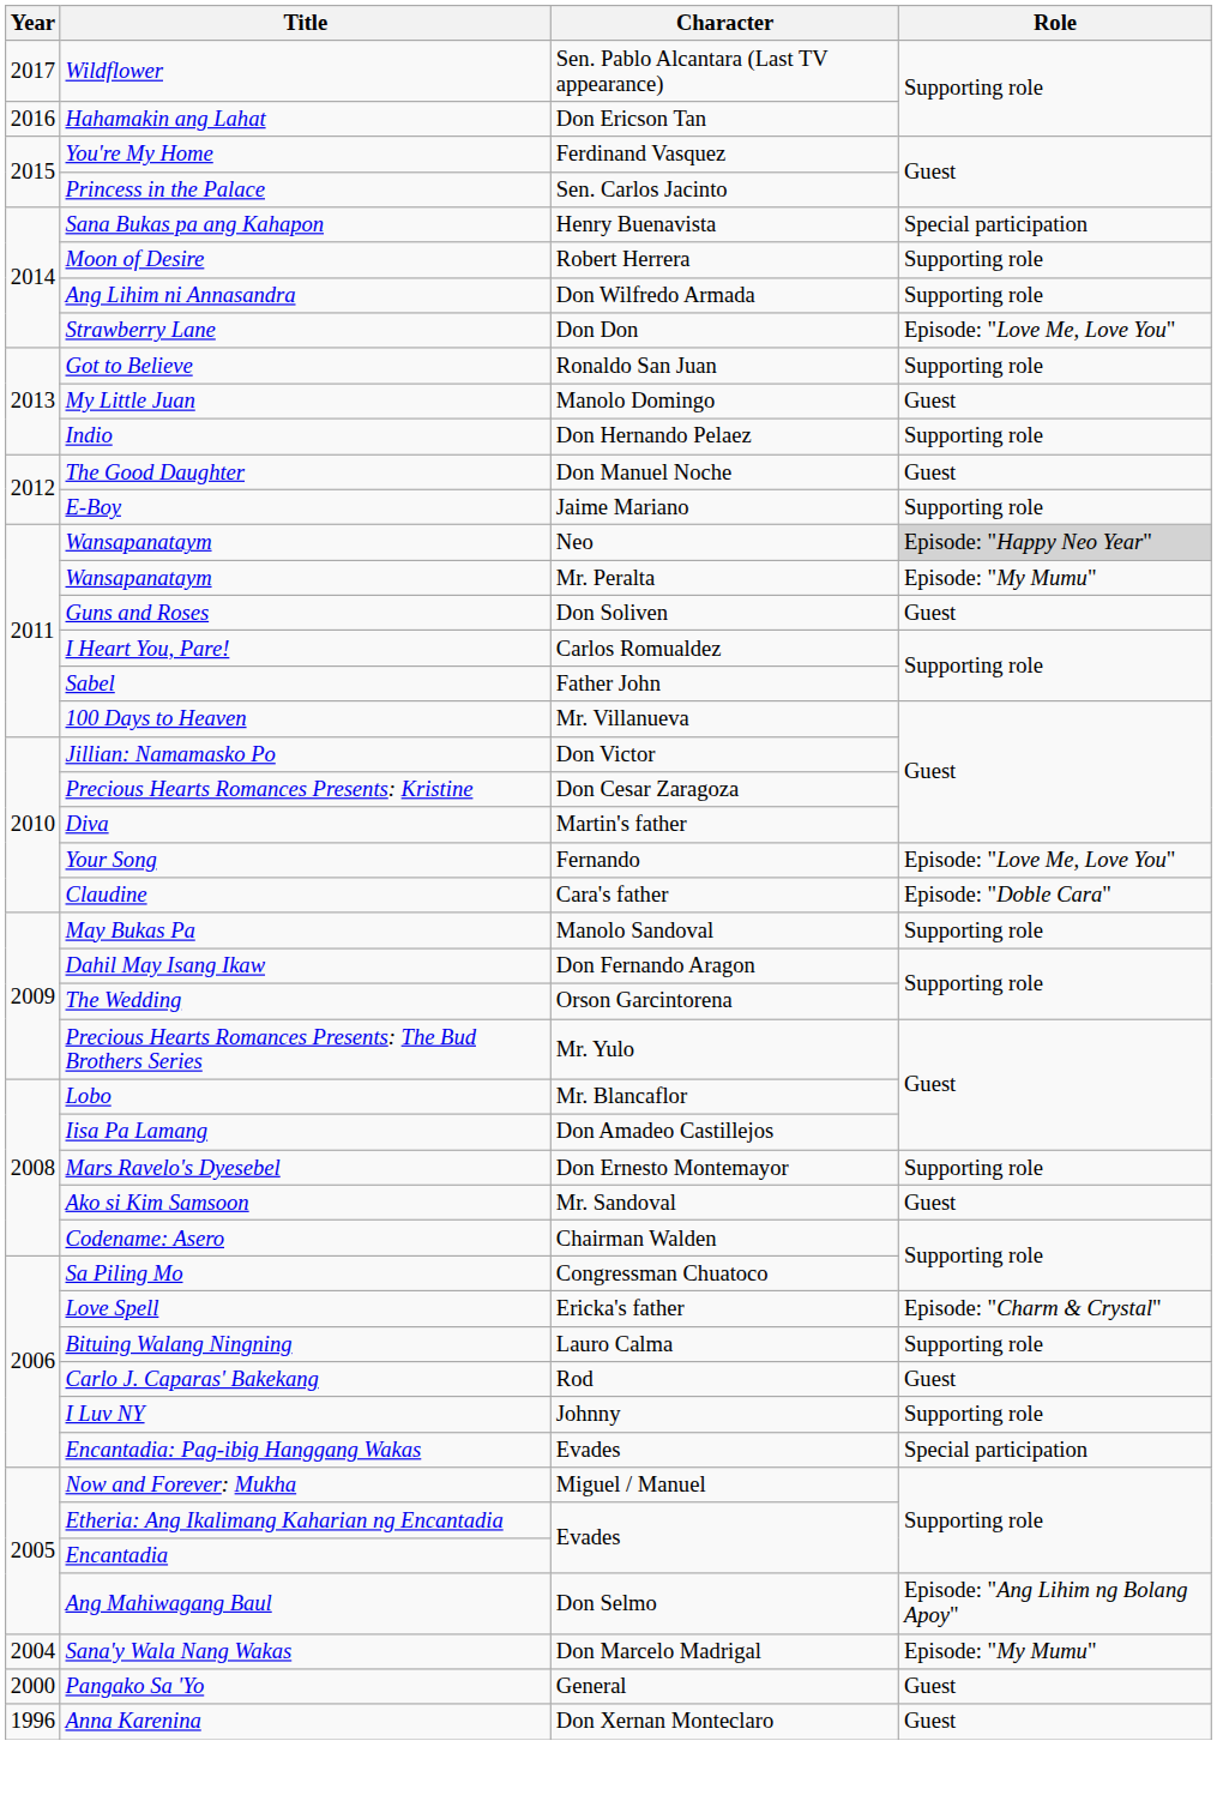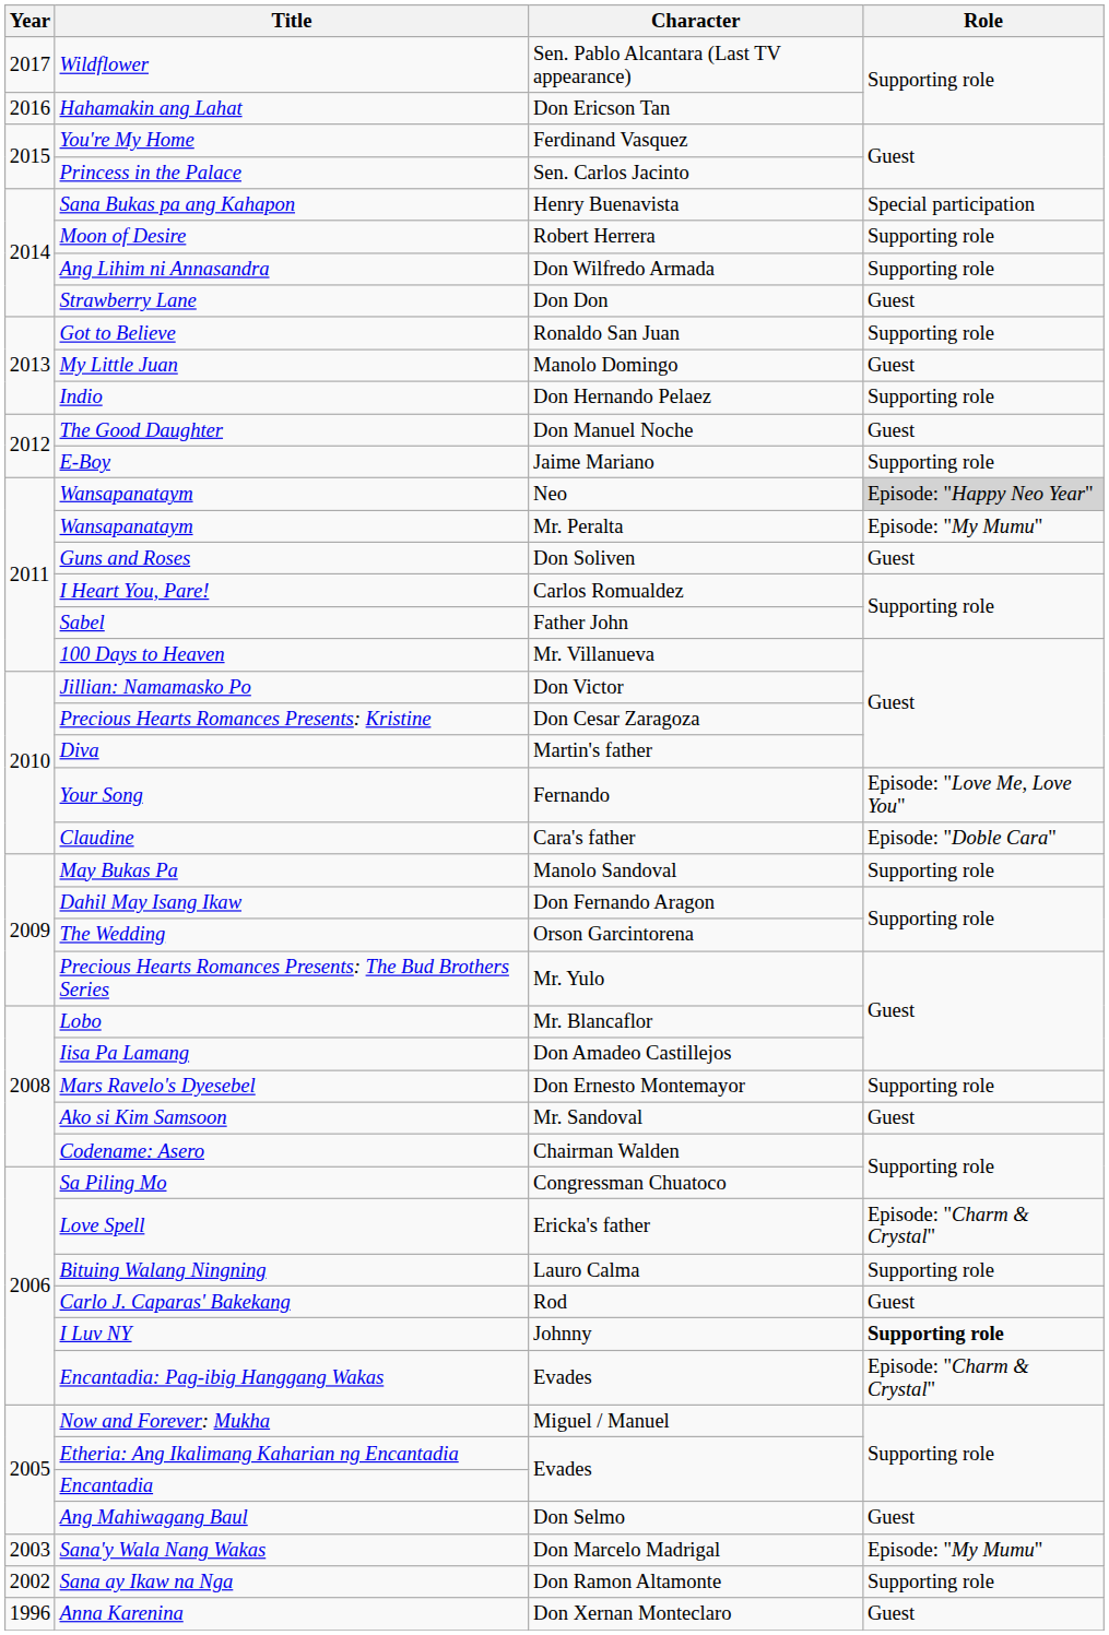 <table class="wikitable">
 <tr>
 <th>Year</th>
 <th>Title</th>
 <th>Character</th>
 <th>Role</th>
 </tr>
 <tr>
 <td>2017</td>
 <td><em><a href='#'>Wildflower</a></em></td>
 <td>Sen. Pablo Alcantara (Last TV appearance)</td>
 <td rowspan="2">Supporting role</td>
 </tr>
 <tr>
 <td>2016</td>
 <td><em><a href='#'>Hahamakin ang Lahat</a></em></td>
 <td>Don Ericson Tan</td>
 </tr>
 <tr>
 <td rowspan="2">2015</td>
 <td><em><a href='#'>You're My Home</a></em></td>
 <td>Ferdinand Vasquez</td>
 <td rowspan="2">Guest</td>
 </tr>
 <tr>
 <td><em><a href='#'>Princess in the Palace</a></em></td>
 <td>Sen. Carlos Jacinto</td>
 </tr>
 <tr>
 <td rowspan="4">2014</td>
 <td><em><a href='#'>Sana Bukas pa ang Kahapon</a></em></td>
 <td>Henry Buenavista</td>
 <td>Special participation</td>
 </tr>
 <tr>
 <td><em><a href='#'>Moon of Desire</a></em></td>
 <td>Robert Herrera</td>
 <td>Supporting role</td>
 </tr>
 <tr>
 <td><em><a href='#'>Ang Lihim ni Annasandra</a></em></td>
 <td>Don Wilfredo Armada</td>
 <td>Supporting role</td>
 </tr>
 <tr>
 <td><em><a href='#'>Strawberry Lane</a></em></td>
 <td>Don Don</td>
-<td>Episode: "<em>Love Me, Love You</em>"</td>
+<td>Guest</td>
 </tr>
 <tr>
 <td rowspan=3>2013</td>
 <td><em><a href='#'>Got to Believe</a></em></td>
 <td>Ronaldo San Juan</td>
 <td>Supporting role</td>
 </tr>
 <tr>
 <td><em><a href='#'>My Little Juan</a></em></td>
 <td>Manolo Domingo</td>
 <td>Guest</td>
 </tr>
 <tr>
 <td><em><a href='#'>Indio</a></em></td>
 <td>Don Hernando Pelaez</td>
 <td>Supporting role</td>
 </tr>
 <tr>
 <td rowspan=2>2012</td>
 <td><em><a href='#'>The Good Daughter</a></em></td>
 <td>Don Manuel Noche</td>
 <td>Guest</td>
 </tr>
 <tr>
 <td><em><a href='#'>E-Boy</a></em></td>
 <td>Jaime Mariano</td>
 <td>Supporting role</td>
 </tr>
 <tr>
 <td rowspan=6>2011</td>
 <td><em><a href='#'>Wansapanataym</a></em></td>
 <td>Neo</td>
 <td style="background: lightgrey;">Episode: "<em>Happy Neo Year</em>"</td>
 </tr>
 <tr>
 <td><em><a href='#'>Wansapanataym</a></em></td>
 <td>Mr. Peralta</td>
 <td>Episode: "<em>My Mumu</em>"</td>
 </tr>
 <tr>
 <td><em><a href='#'>Guns and Roses</a></em></td>
 <td>Don Soliven</td>
 <td>Guest</td>
 </tr>
 <tr>
 <td><em><a href='#'>I Heart You, Pare!</a></em></td>
 <td>Carlos Romualdez</td>
 <td rowspan="2">Supporting role</td>
 </tr>
 <tr>
 <td><em><a href='#'>Sabel</a></em></td>
 <td>Father John</td>
 </tr>
 <tr>
 <td><em><a href='#'>100 Days to Heaven</a></em></td>
 <td>Mr. Villanueva</td>
 <td rowspan="4">Guest</td>
 </tr>
 <tr>
 <td rowspan=5>2010</td>
 <td><em><a href='#'>Jillian: Namamasko Po</a></em></td>
 <td>Don Victor</td>
 </tr>
 <tr>
 <td><em><a href='#'>Precious Hearts Romances Presents</a>: <a href='#'>Kristine</a></em></td>
 <td>Don Cesar Zaragoza</td>
 </tr>
 <tr>
 <td><em><a href='#'>Diva</a></em></td>
 <td>Martin's father</td>
 </tr>
 <tr>
 <td><em><a href='#'>Your Song</a></em></td>
 <td>Fernando</td>
 <td>Episode: "<em>Love Me, Love You</em>"</td>
 </tr>
 <tr>
 <td><em><a href='#'>Claudine</a></em></td>
 <td>Cara's father</td>
 <td>Episode: "<em>Doble Cara</em>"</td>
 </tr>
 <tr>
 <td rowspan="4">2009</td>
 <td><em><a href='#'>May Bukas Pa</a></em></td>
 <td>Manolo Sandoval</td>
 <td>Supporting role</td>
 </tr>
 <tr>
 <td><em><a href='#'>Dahil May Isang Ikaw</a></em></td>
 <td>Don Fernando Aragon</td>
 <td rowspan="2">Supporting role</td>
 </tr>
 <tr>
 <td><em><a href='#'>The Wedding</a></em></td>
 <td>Orson Garcintorena</td>
 </tr>
 <tr>
 <td><em><a href='#'>Precious Hearts Romances Presents</a>: <a href='#'>The Bud Brothers Series</a></em></td>
 <td>Mr. Yulo</td>
 <td rowspan="3">Guest</td>
 </tr>
 <tr>
 <td rowspan=5>2008</td>
 <td><em><a href='#'>Lobo</a></em></td>
 <td>Mr. Blancaflor</td>
 </tr>
 <tr>
 <td><em><a href='#'>Iisa Pa Lamang</a></em></td>
 <td>Don Amadeo Castillejos</td>
 </tr>
 <tr>
 <td><em><a href='#'>Mars Ravelo's Dyesebel</a></em></td>
 <td>Don Ernesto Montemayor</td>
 <td>Supporting role</td>
 </tr>
 <tr>
 <td><em><a href='#'>Ako si Kim Samsoon</a></em></td>
 <td>Mr. Sandoval</td>
 <td>Guest</td>
 </tr>
 <tr>
 <td><em><a href='#'>Codename: Asero</a></em></td>
 <td>Chairman Walden</td>
 <td rowspan="2">Supporting role</td>
 </tr>
 <tr>
 <td rowspan="6">2006</td>
 <td><em><a href='#'>Sa Piling Mo</a></em></td>
 <td>Congressman Chuatoco</td>
 </tr>
 <tr>
 <td><em><a href='#'>Love Spell</a></em></td>
 <td>Ericka's father</td>
 <td>Episode: "<em>Charm & Crystal</em>"</td>
 </tr>
 <tr>
 <td><em><a href='#'>Bituing Walang Ningning</a></em></td>
 <td>Lauro Calma</td>
 <td>Supporting role</td>
 </tr>
 <tr>
 <td><em><a href='#'>Carlo J. Caparas' Bakekang</a></em></td>
 <td>Rod</td>
 <td>Guest</td>
 </tr>
 <tr>
 <td><em><a href='#'>I Luv NY</a></em></td>
 <td>Johnny</td>
-<td>Supporting role</td>
+<td><strong>Supporting role</strong></td>
 </tr>
 <tr>
 <td><em><a href='#'>Encantadia: Pag-ibig Hanggang Wakas</a></em></td>
 <td>Evades</td>
-<td>Special participation</td>
+<td>Episode: "<em>Charm & Crystal</em>"</td>
 </tr>
 <tr>
 <td rowspan="4">2005</td>
 <td><em><a href='#'>Now and Forever</a>: <a href='#'>Mukha</a></em></td>
 <td>Miguel / Manuel</td>
 <td rowspan="3">Supporting role</td>
 </tr>
 <tr>
 <td><em><a href='#'>Etheria: Ang Ikalimang Kaharian ng Encantadia</a></em></td>
 <td rowspan="2">Evades</td>
 </tr>
 <tr>
 <td><em><a href='#'>Encantadia</a></em></td>
 </tr>
 <tr>
 <td><em><a href='#'>Ang Mahiwagang Baul</a></em></td>
 <td>Don Selmo</td>
-<td>Episode: "<em>Ang Lihim ng Bolang Apoy</em>"</td>
+<td>Guest</td>
 </tr>
 <tr>
-<td>2004</td>
+<td>2003</td>
 <td><em><a href='#'>Sana'y Wala Nang Wakas</a></em></td>
 <td>Don Marcelo Madrigal</td>
 <td>Episode: "<em>My Mumu</em>"</td>
 </tr>
 <tr>
-<td>2000</td>
-<td><em><a href='#'>Pangako Sa 'Yo</a></em></td>
-<td>General</td>
-<td>Guest</td>
+<td>2002</td>
+<td><em><a href='#'>Sana ay Ikaw na Nga</a></em></td>
+<td>Don Ramon Altamonte</td>
+<td>Supporting role</td>
 </tr>
 <tr>
 <td>1996</td>
 <td><em><a href='#'>Anna Karenina</a></em></td>
 <td>Don Xernan Monteclaro</td>
 <td>Guest</td>
 </tr>
 </table>
